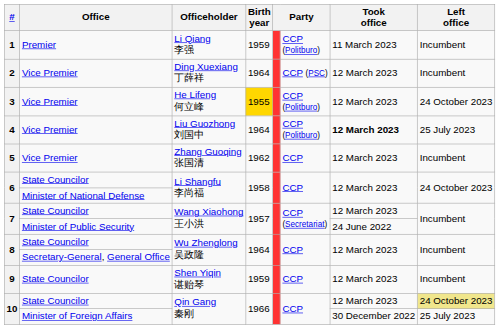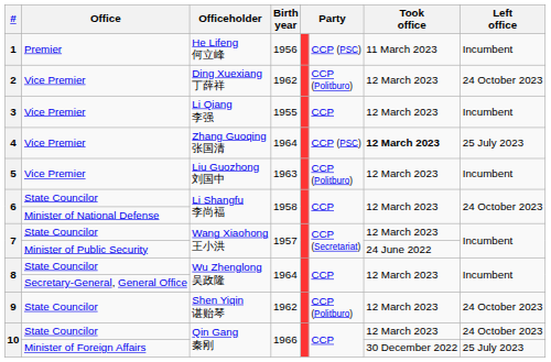 <table class="wikitable sortable">
 <tr>
 <th><a href='#'>#</a></th>
 <th>Office</th>
 <th>Officeholder</th>
 <th>Birth<br>year</th>
 <th colspan=2>Party</th>
 <th>Took<br>office</th>
 <th>Left<br>office</th>
 </tr>
 <tr>
 <th>1</th>
 <td><a href='#'>Premier</a></td>
-<td><a href='#'>Li Qiang</a><br>李强</td>
-<td>1959</td>
+<td><a href='#'>He Lifeng</a><br>何立峰</td>
+<td>1956</td>
 <td style="background:#FF3333;"> </td>
-<td><a href='#'>CCP</a><br><small>(<a href='#'>Politburo</a>)</small></td>
+<td><a href='#'>CCP</a> <small>(<a href='#'>PSC</a>)</small></td>
 <td>11 March 2023</td>
 <td>Incumbent</td>
 </tr>
 <tr>
 <th>2</th>
 <td><a href='#'>Vice Premier</a></td>
 <td><a href='#'>Ding Xuexiang</a><br>丁薛祥</td>
-<td>1964</td>
-<td style="background:#FF3333;"> </td>
-<td><a href='#'>CCP</a> <small>(<a href='#'>PSC</a>)</small></td>
-<td>12 March 2023</td>
-<td>Incumbent</td>
-</tr>
-<tr>
-<th>3</th>
-<td><a href='#'>Vice Premier</a></td>
-<td><a href='#'>He Lifeng</a><br>何立峰</td>
-<td style="background: gold;">1955</td>
+<td>1962</td>
 <td style="background:#FF3333;"> </td>
 <td><a href='#'>CCP</a><br><small>(<a href='#'>Politburo</a>)</small></td>
 <td>12 March 2023</td>
 <td>24 October 2023</td>
 </tr>
 <tr>
+<th>3</th>
+<td><a href='#'>Vice Premier</a></td>
+<td><a href='#'>Li Qiang</a><br>李强</td>
+<td>1955</td>
+<td style="background:#FF3333;"> </td>
+<td><a href='#'>CCP</a></td>
+<td>12 March 2023</td>
+<td>Incumbent</td>
+</tr>
+<tr>
 <th>4</th>
 <td><a href='#'>Vice Premier</a></td>
-<td><a href='#'>Liu Guozhong</a><br>刘国中</td>
+<td><a href='#'>Zhang Guoqing</a><br>张国清</td>
 <td>1964</td>
 <td style="background:#FF3333;"> </td>
-<td><a href='#'>CCP</a><br><small>(<a href='#'>Politburo</a>)</small></td>
+<td><a href='#'>CCP</a> <small>(<a href='#'>PSC</a>)</small></td>
 <td><strong>12 March 2023</strong></td>
 <td>25 July 2023</td>
 </tr>
 <tr>
 <th>5</th>
 <td><a href='#'>Vice Premier</a></td>
-<td><a href='#'>Zhang Guoqing</a><br>张国清</td>
-<td>1962</td>
+<td><a href='#'>Liu Guozhong</a><br>刘国中</td>
+<td>1963</td>
 <td style="background:#FF3333;"> </td>
-<td><a href='#'>CCP</a></td>
+<td><a href='#'>CCP</a><br><small>(<a href='#'>Politburo</a>)</small></td>
 <td>12 March 2023</td>
 <td>Incumbent</td>
 </tr>
 <tr>
 <th rowspan="2">6</th>
 <td><a href='#'>State Councilor</a></td>
 <td rowspan="2"><a href='#'>Li Shangfu</a><br>李尚福</td>
 <td rowspan="2">1958</td>
 <td rowspan="2" style="background:#FF3333;"> </td>
 <td rowspan="2"><a href='#'>CCP</a></td>
 <td rowspan="2">12 March 2023</td>
 <td rowspan="2">24 October 2023</td>
 </tr>
 <tr>
 <td><a href='#'>Minister of National Defense</a></td>
 </tr>
 <tr>
 <th rowspan="2">7</th>
 <td><a href='#'>State Councilor</a></td>
 <td rowspan="2"><a href='#'>Wang Xiaohong</a><br>王小洪</td>
 <td rowspan="2">1957</td>
 <td rowspan="2" style="background:#FF3333;"> </td>
 <td rowspan="2"><a href='#'>CCP</a><br><small>(<a href='#'>Secretariat</a>)</small></td>
 <td>12 March 2023</td>
 <td rowspan="2">Incumbent</td>
 </tr>
 <tr>
 <td><a href='#'>Minister of Public Security</a></td>
 <td>24 June 2022</td>
 </tr>
 <tr>
 <th rowspan="2">8</th>
 <td><a href='#'>State Councilor</a></td>
 <td rowspan="2"><a href='#'>Wu Zhenglong</a><br>吴政隆</td>
 <td rowspan="2">1964</td>
 <td rowspan="2" style="background:#FF3333;"> </td>
 <td rowspan="2"><a href='#'>CCP</a></td>
 <td rowspan="2">12 March 2023</td>
 <td rowspan="2">Incumbent</td>
 </tr>
 <tr>
 <td><a href='#'>Secretary-General</a>, <a href='#'>General Office</a></td>
 </tr>
 <tr>
 <th>9</th>
 <td><a href='#'>State Councilor</a></td>
 <td><a href='#'>Shen Yiqin</a><br>谌贻琴</td>
-<td>1959</td>
+<td>1962</td>
 <td style="background:#FF3333;"> </td>
-<td><a href='#'>CCP</a></td>
+<td><a href='#'>CCP</a><br><small>(<a href='#'>Politburo</a>)</small></td>
 <td>12 March 2023</td>
-<td>Incumbent</td>
+<td>24 October 2023</td>
 </tr>
 <tr>
 <th rowspan="2">10</th>
 <td><a href='#'>State Councilor</a></td>
 <td rowspan="2"><a href='#'>Qin Gang</a><br>秦刚</td>
 <td rowspan="2">1966</td>
 <td rowspan="2" style="background:#FF3333;"> </td>
 <td rowspan="2"><a href='#'>CCP</a></td>
 <td>12 March 2023</td>
-<td style="background: khaki;">24 October 2023</td>
+<td>24 October 2023</td>
 </tr>
 <tr>
 <td><a href='#'>Minister of Foreign Affairs</a></td>
 <td>30 December 2022</td>
 <td>25 July 2023</td>
 </tr>
 </table>
